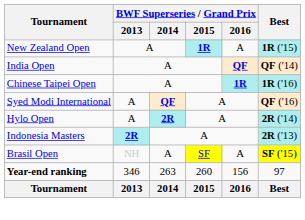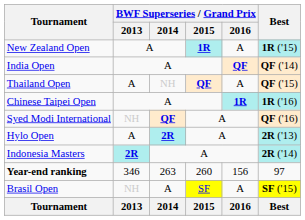 <table class="wikitable" style="font-size: 90%; text-align:center">
 <tr>
 <th rowspan="2">Tournament</th>
 <th colspan="4"><a href='#'>BWF Superseries</a> / <a href='#'>Grand Prix</a></th>
 <th rowspan="2">Best</th>
 </tr>
 <tr>
 <th>2013</th>
 <th>2014</th>
 <th>2015</th>
 <th>2016</th>
 </tr>
 <tr>
 <td align=left><a href='#'>New Zealand Open</a></td>
 <td colspan="2">A</td>
 <td bgcolor=AFEEEE><strong><a href='#'>1R</a></strong></td>
 <td>A</td>
 <td bgcolor=AFEEEE><strong>1R</strong> ('15)</td>
 </tr>
 <tr>
 <td align=left><a href='#'>India Open</a></td>
 <td colspan="3">A</td>
 <td bgcolor=FFEBCD><a href='#'><strong>QF</strong></a></td>
 <td bgcolor=FFEBCD><strong>QF</strong> ('14)</td>
 </tr>
 <tr>
+<td align=left><a href='#'>Thailand Open</a></td>
+<td>A</td>
+<td style=color:#ccc>NH</td>
+<td bgcolor=FFEBCD><strong><a href='#'>QF</a></strong></td>
+<td>A</td>
+<td bgcolor=FFEBCD><strong>QF</strong> ('15)</td>
+</tr>
+<tr>
 <td align=left><a href='#'>Chinese Taipei Open</a></td>
 <td colspan="3">A</td>
 <td bgcolor=AFEEEE><a href='#'><strong>1R</strong></a></td>
 <td bgcolor=AFEEEE><strong>1R</strong> ('16)</td>
 </tr>
 <tr>
 <td align=left><a href='#'>Syed Modi International</a></td>
-<td>A</td>
+<td style=color:#ccc>NH</td>
 <td bgcolor=FFEBCD><strong><a href='#'>QF</a></strong></td>
 <td colspan="2">A</td>
 <td bgcolor=FFEBCD><strong>QF</strong> ('16)</td>
 </tr>
 <tr>
 <td align=left><a href='#'>Hylo Open</a></td>
 <td>A</td>
 <td bgcolor=AFEEEE><strong><a href='#'>2R</a></strong></td>
 <td colspan="2">A</td>
-<td bgcolor=AFEEEE><strong>2R</strong> ('14)</td>
+<td bgcolor=AFEEEE><strong>2R</strong> ('13)</td>
 </tr>
 <tr>
 <td align=left><a href='#'>Indonesia Masters</a></td>
 <td bgcolor=AFEEEE><strong><a href='#'>2R</a></strong></td>
 <td colspan="3">A</td>
-<td bgcolor=AFEEEE><strong>2R</strong> ('13)</td>
+<td bgcolor=AFEEEE><strong>2R</strong> ('14)</td>
+</tr>
+<tr>
+<td align=left><strong>Year-end ranking</strong></td>
+<td>346</td>
+<td>263</td>
+<td>260</td>
+<td>156</td>
+<td>97</td>
 </tr>
 <tr>
 <td align=left><a href='#'>Brasil Open</a></td>
 <td style=color:#ccc>NH</td>
 <td>A</td>
 <td bgcolor=FFFF00><a href='#'>SF</a></td>
 <td>A</td>
 <td bgcolor=FFFF00><strong>SF</strong> ('15)</td>
 </tr>
 <tr>
-<td align=left><strong>Year-end ranking</strong></td>
-<td>346</td>
-<td>263</td>
-<td>260</td>
-<td>156</td>
-<td>97</td>
-</tr>
-<tr>
 <th>Tournament</th>
 <th>2013</th>
 <th>2014</th>
 <th>2015</th>
 <th>2016</th>
 <th>Best</th>
 </tr>
 </table>
